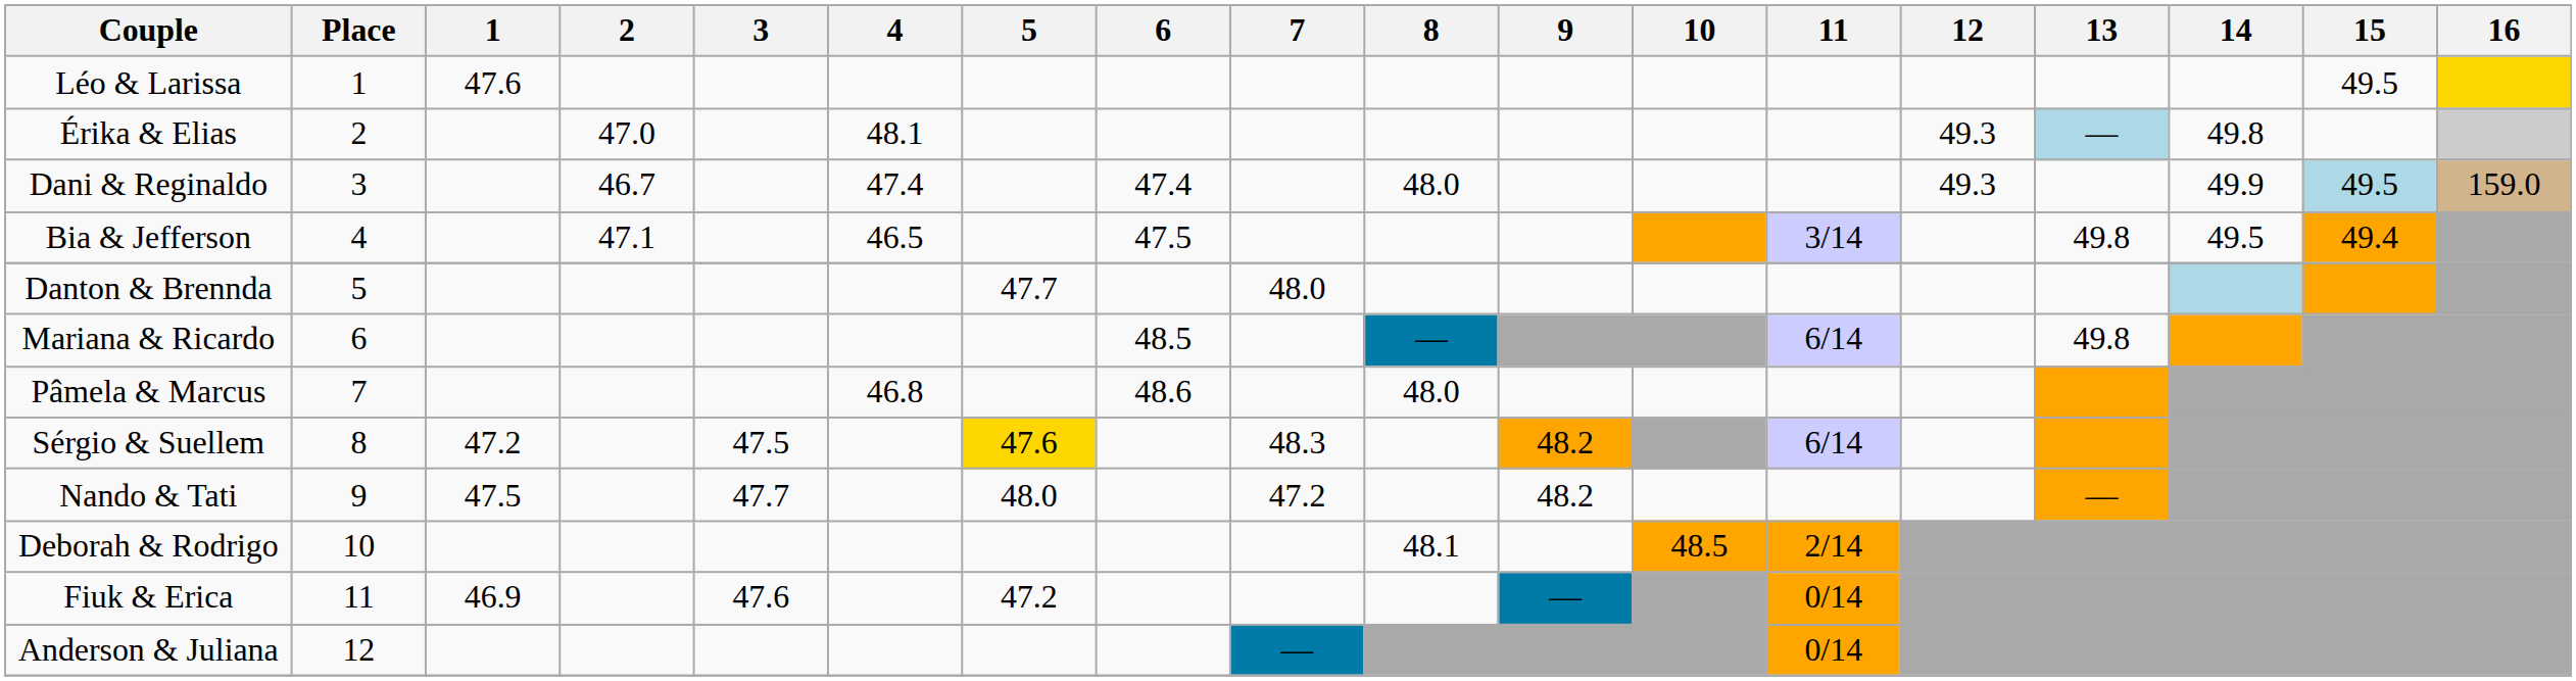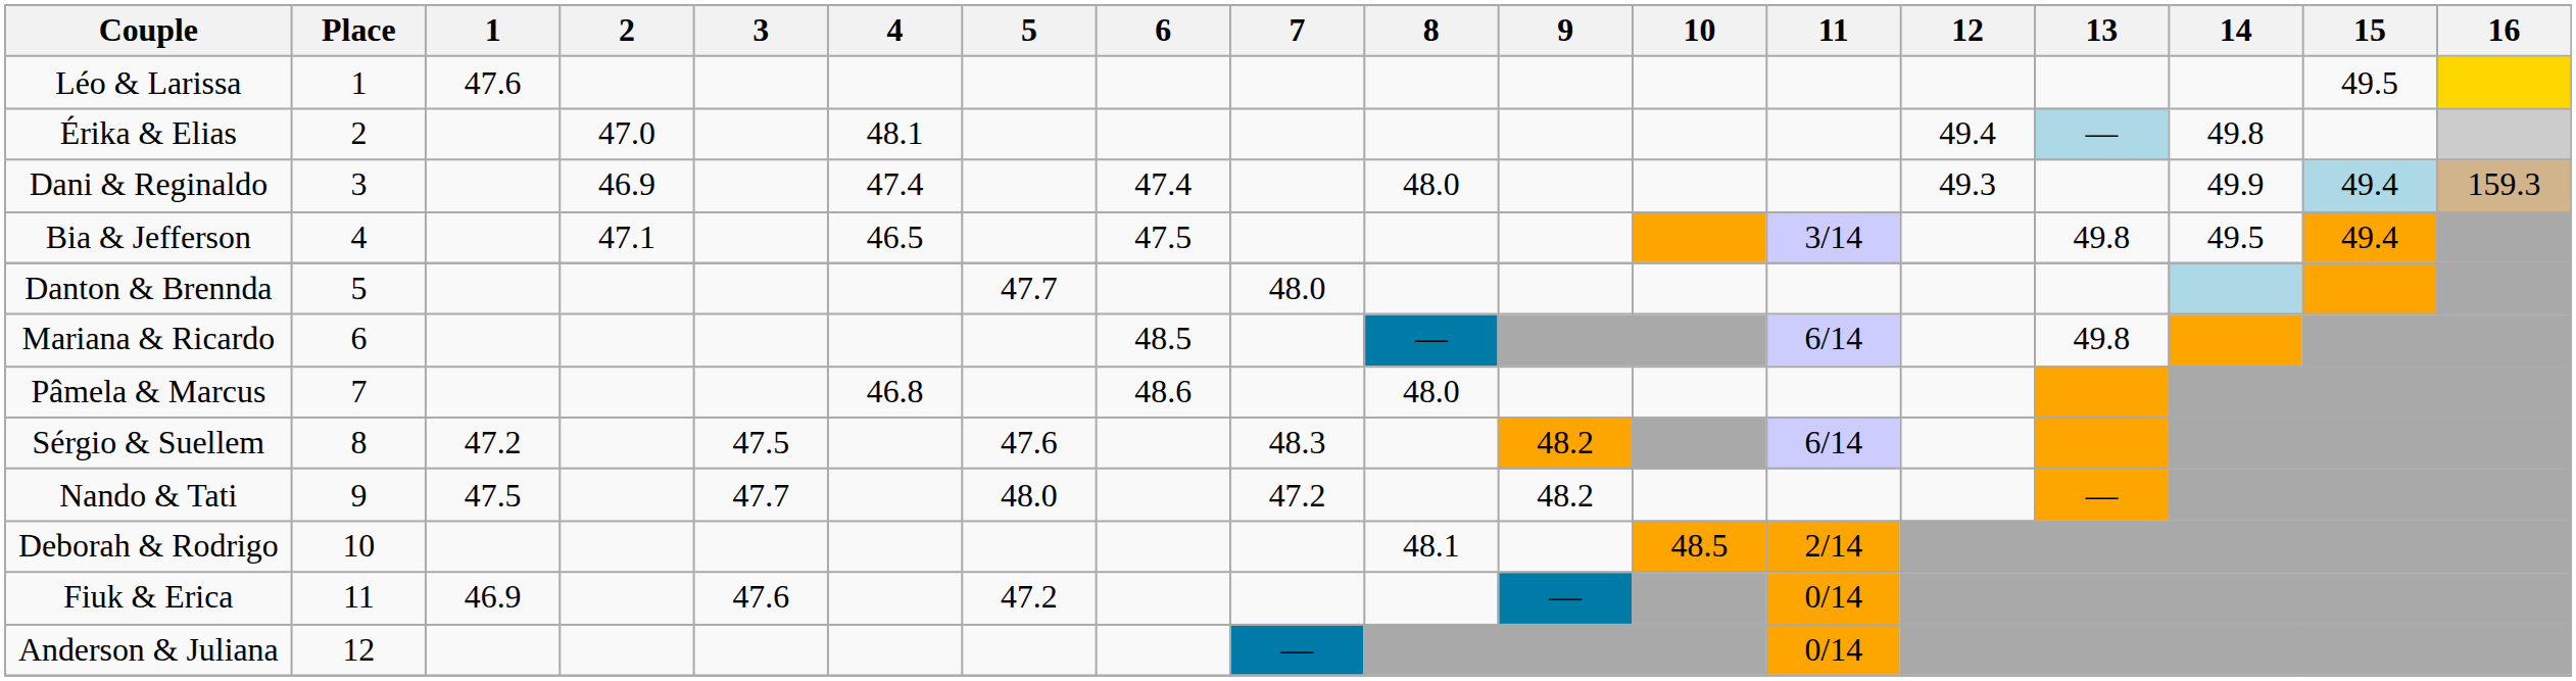 <table class="wikitable sortable"  style="margin:auto; text-align:center; white-space:nowrap; width:100%;">
 <tr>
 <th width="10.0%">Couple</th>
 <th width="05.0%">Place</th>
 <th width="05.0%">1</th>
 <th width="05.0%">2</th>
 <th width="05.0%">3</th>
 <th width="05.0%">4</th>
 <th width="05.0%">5</th>
 <th width="05.0%">6</th>
 <th width="05.0%">7</th>
 <th width="05.0%">8</th>
 <th width="05.0%">9</th>
 <th width="05.0%">10</th>
 <th width="05.0%">11</th>
 <th width="05.0%">12</th>
 <th width="05.0%">13</th>
 <th width="05.0%">14</th>
 <th width="05.0%">15</th>
 <th width="05.0%">16</th>
 </tr>
 <tr>
 <td>Léo & Larissa</td>
 <td>1</td>
 <td>47.6</td>
 <td></td>
 <td></td>
 <td></td>
 <td></td>
 <td></td>
 <td></td>
 <td></td>
 <td></td>
 <td></td>
 <td></td>
 <td></td>
 <td></td>
 <td></td>
 <td>49.5</td>
 <td bgcolor=FFD700></td>
 </tr>
 <tr>
 <td>Érika & Elias</td>
 <td>2</td>
 <td></td>
 <td>47.0</td>
 <td></td>
 <td>48.1</td>
 <td></td>
 <td></td>
 <td></td>
 <td></td>
 <td></td>
 <td></td>
 <td></td>
-<td>49.3</td>
+<td>49.4</td>
 <td bgcolor=ADD8E6>—</td>
 <td>49.8</td>
 <td></td>
 <td bgcolor=CCCCCC></td>
 </tr>
 <tr>
 <td>Dani & Reginaldo</td>
 <td>3</td>
 <td></td>
-<td>46.7</td>
+<td>46.9</td>
 <td></td>
 <td>47.4</td>
 <td></td>
 <td>47.4</td>
 <td></td>
 <td>48.0</td>
 <td></td>
 <td></td>
 <td></td>
 <td>49.3</td>
 <td></td>
 <td>49.9</td>
-<td bgcolor=ADD8E6>49.5</td>
-<td bgcolor=D2B48C>159.0</td>
+<td bgcolor=ADD8E6>49.4</td>
+<td bgcolor=D2B48C>159.3</td>
 </tr>
 <tr>
 <td>Bia & Jefferson</td>
 <td>4</td>
 <td></td>
 <td>47.1</td>
 <td></td>
 <td>46.5</td>
 <td></td>
 <td>47.5</td>
 <td></td>
 <td></td>
 <td></td>
 <td bgcolor=FFA500></td>
 <td bgcolor=CCCCFF>3/14</td>
 <td></td>
 <td>49.8</td>
 <td>49.5</td>
 <td bgcolor=FFA500>49.4</td>
 <td bgcolor=A9A9A9></td>
 </tr>
 <tr>
 </tr>
 <tr>
 <td>Danton & Brennda</td>
 <td>5</td>
 <td></td>
 <td></td>
 <td></td>
 <td></td>
 <td>47.7</td>
 <td></td>
 <td>48.0</td>
 <td></td>
 <td></td>
 <td></td>
 <td></td>
 <td></td>
 <td></td>
 <td bgcolor=ADD8E6></td>
 <td bgcolor=FFA500></td>
 <td bgcolor=A9A9A9></td>
 </tr>
 <tr>
 <td>Mariana & Ricardo</td>
 <td>6</td>
 <td></td>
 <td></td>
 <td></td>
 <td></td>
 <td></td>
 <td>48.5</td>
 <td></td>
 <td bgcolor=007BA7>—</td>
 <td bgcolor=A9A9A9 colspan=2></td>
 <td bgcolor=CCCCFF>6/14</td>
 <td></td>
 <td>49.8</td>
 <td bgcolor=FFA500></td>
 <td bgcolor=A9A9A9 colspan=2></td>
 </tr>
 <tr>
 <td>Pâmela & Marcus</td>
 <td>7</td>
 <td></td>
 <td></td>
 <td></td>
 <td>46.8</td>
 <td></td>
 <td>48.6</td>
 <td></td>
 <td>48.0</td>
 <td></td>
 <td></td>
 <td></td>
 <td></td>
 <td bgcolor=FFA500></td>
 <td bgcolor=A9A9A9 colspan=3></td>
 </tr>
 <tr>
 <td>Sérgio & Suellem</td>
 <td>8</td>
 <td>47.2</td>
 <td></td>
 <td>47.5</td>
 <td></td>
-<td style="background: gold;">47.6</td>
+<td>47.6</td>
 <td></td>
 <td>48.3</td>
 <td></td>
 <td bgcolor=FFA500>48.2</td>
 <td bgcolor=A9A9A9></td>
 <td bgcolor=CCCCFF>6/14</td>
 <td></td>
 <td bgcolor=FFA500></td>
 <td bgcolor=A9A9A9 colspan=3></td>
 </tr>
 <tr>
 <td>Nando & Tati</td>
 <td>9</td>
 <td>47.5</td>
 <td></td>
 <td>47.7</td>
 <td></td>
 <td>48.0</td>
 <td></td>
 <td>47.2</td>
 <td></td>
 <td>48.2</td>
 <td></td>
 <td></td>
 <td></td>
 <td bgcolor=FFA500>—</td>
 <td bgcolor=A9A9A9 colspan=3></td>
 </tr>
 <tr>
 <td>Deborah & Rodrigo</td>
 <td>10</td>
 <td></td>
 <td></td>
 <td></td>
 <td></td>
 <td></td>
 <td></td>
 <td></td>
 <td>48.1</td>
 <td></td>
 <td bgcolor=FFA500>48.5</td>
 <td bgcolor=FFA500>2/14</td>
 <td bgcolor=A9A9A9 colspan=5></td>
 </tr>
 <tr>
 <td>Fiuk & Erica</td>
 <td>11</td>
 <td>46.9</td>
 <td></td>
 <td>47.6</td>
 <td></td>
 <td>47.2</td>
 <td></td>
 <td></td>
 <td></td>
 <td bgcolor=007BA7>—</td>
 <td bgcolor=A9A9A9></td>
 <td bgcolor=FFA500>0/14</td>
 <td bgcolor=A9A9A9 colspan=5></td>
 </tr>
 <tr>
 <td>Anderson & Juliana</td>
 <td>12</td>
 <td></td>
 <td></td>
 <td></td>
 <td></td>
 <td></td>
 <td></td>
 <td bgcolor=007BA7>—</td>
 <td bgcolor=A9A9A9 colspan=3></td>
 <td bgcolor=FFA500>0/14</td>
 <td bgcolor=A9A9A9 colspan=5></td>
 </tr>
 <tr>
 </tr>
 </table>
